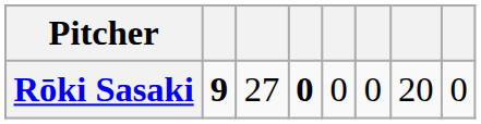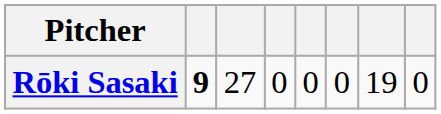 <table class="wikitable plainrowheaders">
 <tr>
 <th scope="col">Pitcher</th>
 <th scope="col"></th>
 <th scope="col"></th>
 <th scope="col"></th>
 <th scope="col"></th>
 <th scope="col"></th>
 <th scope="col"></th>
 <th scope="col"></th>
 </tr>
 <tr>
 <th scope="row"><a href='#'>Rōki Sasaki</a></th>
 <td><strong>9</strong></td>
 <td>27</td>
-<td><strong>0</strong></td>
 <td>0</td>
 <td>0</td>
-<td>20</td>
+<td>0</td>
+<td>19</td>
 <td>0</td>
 </tr>
 </table>
